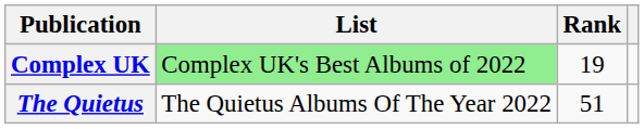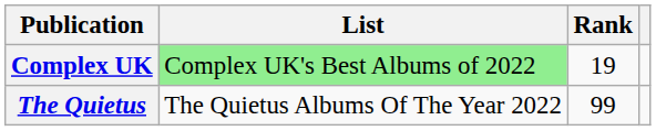 <table class="wikitable sortable plainrowheaders">
 <tr>
 <th scope="col">Publication</th>
 <th scope="col" class="unsortable">List</th>
 <th scope="col">Rank</th>
 <th scope="col" class="unsortable"></th>
 </tr>
 <tr>
 <th scope="row"><a href='#'>Complex UK</a></th>
 <td style="background: lightgreen;">Complex UK's Best Albums of 2022</td>
 <td style="text-align: center;">19</td>
 <td style="text-align: center;"></td>
 </tr>
 <tr>
 <th scope="row"><em><a href='#'>The Quietus</a></em></th>
 <td>The Quietus Albums Of The Year 2022</td>
-<td style="text-align: center;">51</td>
+<td style="text-align: center;">99</td>
 <td style="text-align: center;"></td>
 </tr>
 </table>
